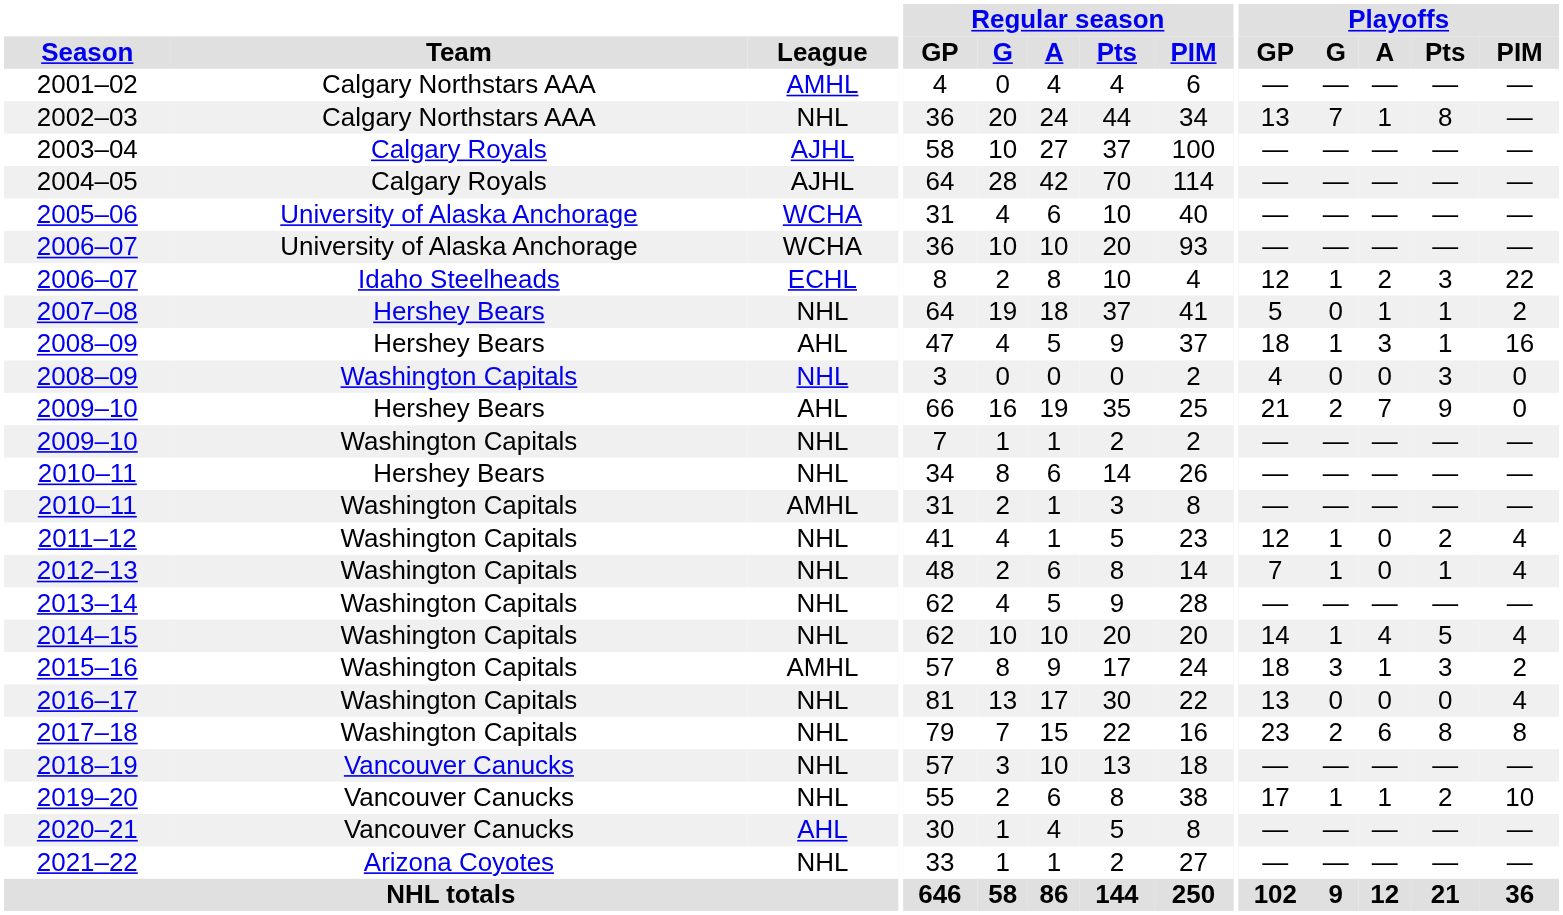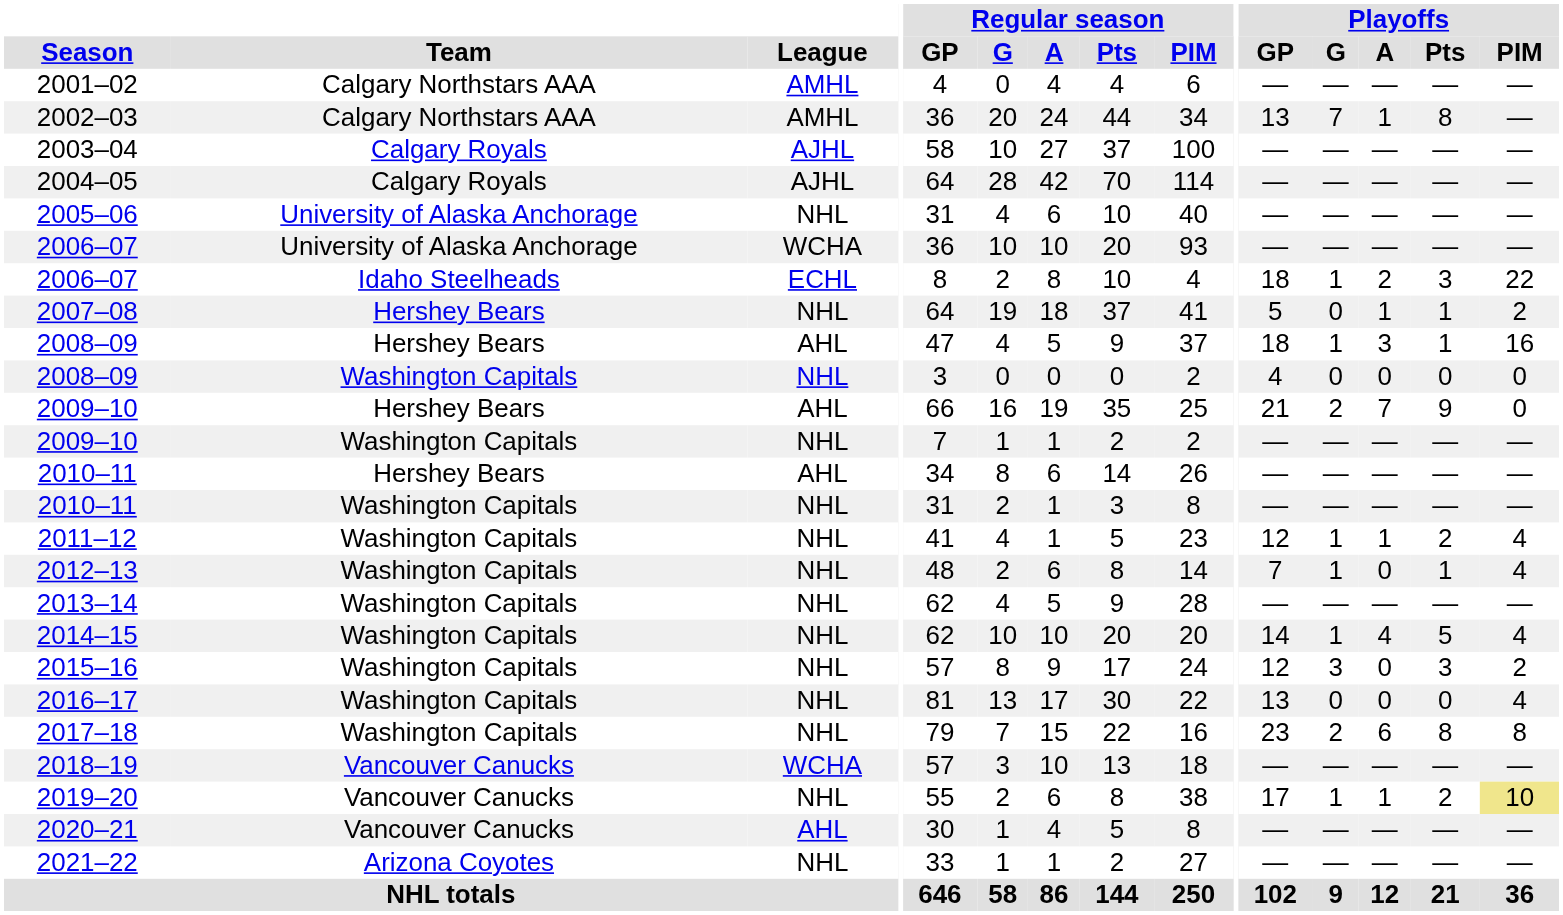 <table border="0" cellpadding="1" cellspacing="0" style="text-align:center; width:60em">
 <tr bgcolor="#e0e0e0">
 <th colspan="3" bgcolor="#ffffff"></th>
 <th rowspan="100" bgcolor="#ffffff"></th>
 <th colspan="5"><a href='#'>Regular season</a></th>
 <th rowspan="100" bgcolor="#ffffff"></th>
 <th colspan="5"><a href='#'>Playoffs</a></th>
 </tr>
 <tr bgcolor="#e0e0e0">
 <th><a href='#'>Season</a></th>
 <th>Team</th>
 <th>League</th>
 <th>GP</th>
 <th><a href='#'>G</a></th>
 <th><a href='#'>A</a></th>
 <th><a href='#'>Pts</a></th>
 <th><a href='#'>PIM</a></th>
 <th>GP</th>
 <th>G</th>
 <th>A</th>
 <th>Pts</th>
 <th>PIM</th>
 </tr>
 <tr>
 <td>2001–02</td>
 <td>Calgary Northstars AAA</td>
 <td><a href='#'>AMHL</a></td>
 <td>4</td>
 <td>0</td>
 <td>4</td>
 <td>4</td>
 <td>6</td>
 <td>—</td>
 <td>—</td>
 <td>—</td>
 <td>—</td>
 <td>—</td>
 </tr>
 <tr style="background:#f0f0f0;">
 <td>2002–03</td>
 <td>Calgary Northstars AAA</td>
-<td>NHL</td>
+<td>AMHL</td>
 <td>36</td>
 <td>20</td>
 <td>24</td>
 <td>44</td>
 <td>34</td>
 <td>13</td>
 <td>7</td>
 <td>1</td>
 <td>8</td>
 <td>—</td>
 </tr>
 <tr>
 <td>2003–04</td>
 <td><a href='#'>Calgary Royals</a></td>
 <td><a href='#'>AJHL</a></td>
 <td>58</td>
 <td>10</td>
 <td>27</td>
 <td>37</td>
 <td>100</td>
 <td>—</td>
 <td>—</td>
 <td>—</td>
 <td>—</td>
 <td>—</td>
 </tr>
 <tr style="background:#f0f0f0;">
 <td>2004–05</td>
 <td>Calgary Royals</td>
 <td>AJHL</td>
 <td>64</td>
 <td>28</td>
 <td>42</td>
 <td>70</td>
 <td>114</td>
 <td>—</td>
 <td>—</td>
 <td>—</td>
 <td>—</td>
 <td>—</td>
 </tr>
 <tr>
 <td><a href='#'>2005–06</a></td>
 <td><a href='#'>University of Alaska Anchorage</a></td>
-<td><a href='#'>WCHA</a></td>
+<td>NHL</td>
 <td>31</td>
 <td>4</td>
 <td>6</td>
 <td>10</td>
 <td>40</td>
 <td>—</td>
 <td>—</td>
 <td>—</td>
 <td>—</td>
 <td>—</td>
 </tr>
 <tr style="background:#f0f0f0;">
 <td><a href='#'>2006–07</a></td>
 <td>University of Alaska Anchorage</td>
 <td>WCHA</td>
 <td>36</td>
 <td>10</td>
 <td>10</td>
 <td>20</td>
 <td>93</td>
 <td>—</td>
 <td>—</td>
 <td>—</td>
 <td>—</td>
 <td>—</td>
 </tr>
 <tr>
 <td><a href='#'>2006–07</a></td>
 <td><a href='#'>Idaho Steelheads</a></td>
 <td><a href='#'>ECHL</a></td>
 <td>8</td>
 <td>2</td>
 <td>8</td>
 <td>10</td>
 <td>4</td>
-<td>12</td>
+<td>18</td>
 <td>1</td>
 <td>2</td>
 <td>3</td>
 <td>22</td>
 </tr>
 <tr style="background:#f0f0f0;">
 <td><a href='#'>2007–08</a></td>
 <td><a href='#'>Hershey Bears</a></td>
 <td>NHL</td>
 <td>64</td>
 <td>19</td>
 <td>18</td>
 <td>37</td>
 <td>41</td>
 <td>5</td>
 <td>0</td>
 <td>1</td>
 <td>1</td>
 <td>2</td>
 </tr>
 <tr>
 <td><a href='#'>2008–09</a></td>
 <td>Hershey Bears</td>
 <td>AHL</td>
 <td>47</td>
 <td>4</td>
 <td>5</td>
 <td>9</td>
 <td>37</td>
 <td>18</td>
 <td>1</td>
 <td>3</td>
 <td>1</td>
 <td>16</td>
 </tr>
 <tr style="background:#f0f0f0;">
 <td><a href='#'>2008–09</a></td>
 <td><a href='#'>Washington Capitals</a></td>
 <td><a href='#'>NHL</a></td>
 <td>3</td>
 <td>0</td>
 <td>0</td>
 <td>0</td>
 <td>2</td>
 <td>4</td>
 <td>0</td>
 <td>0</td>
-<td>3</td>
+<td>0</td>
 <td>0</td>
 </tr>
 <tr>
 <td><a href='#'>2009–10</a></td>
 <td>Hershey Bears</td>
 <td>AHL</td>
 <td>66</td>
 <td>16</td>
 <td>19</td>
 <td>35</td>
 <td>25</td>
 <td>21</td>
 <td>2</td>
 <td>7</td>
 <td>9</td>
 <td>0</td>
 </tr>
 <tr style="background:#f0f0f0;">
 <td><a href='#'>2009–10</a></td>
 <td>Washington Capitals</td>
 <td>NHL</td>
 <td>7</td>
 <td>1</td>
 <td>1</td>
 <td>2</td>
 <td>2</td>
 <td>—</td>
 <td>—</td>
 <td>—</td>
 <td>—</td>
 <td>—</td>
 </tr>
 <tr>
 <td><a href='#'>2010–11</a></td>
 <td>Hershey Bears</td>
-<td>NHL</td>
+<td>AHL</td>
 <td>34</td>
 <td>8</td>
 <td>6</td>
 <td>14</td>
 <td>26</td>
 <td>—</td>
 <td>—</td>
 <td>—</td>
 <td>—</td>
 <td>—</td>
 </tr>
 <tr style="background:#f0f0f0;">
 <td><a href='#'>2010–11</a></td>
 <td>Washington Capitals</td>
-<td>AMHL</td>
+<td>NHL</td>
 <td>31</td>
 <td>2</td>
 <td>1</td>
 <td>3</td>
 <td>8</td>
 <td>—</td>
 <td>—</td>
 <td>—</td>
 <td>—</td>
 <td>—</td>
 </tr>
 <tr>
 <td><a href='#'>2011–12</a></td>
 <td>Washington Capitals</td>
 <td>NHL</td>
 <td>41</td>
 <td>4</td>
 <td>1</td>
 <td>5</td>
 <td>23</td>
 <td>12</td>
 <td>1</td>
-<td>0</td>
+<td>1</td>
 <td>2</td>
 <td>4</td>
 </tr>
 <tr style="background:#f0f0f0;">
 <td><a href='#'>2012–13</a></td>
 <td>Washington Capitals</td>
 <td>NHL</td>
 <td>48</td>
 <td>2</td>
 <td>6</td>
 <td>8</td>
 <td>14</td>
 <td>7</td>
 <td>1</td>
 <td>0</td>
 <td>1</td>
 <td>4</td>
 </tr>
 <tr>
 <td><a href='#'>2013–14</a></td>
 <td>Washington Capitals</td>
 <td>NHL</td>
 <td>62</td>
 <td>4</td>
 <td>5</td>
 <td>9</td>
 <td>28</td>
 <td>—</td>
 <td>—</td>
 <td>—</td>
 <td>—</td>
 <td>—</td>
 </tr>
 <tr style="background:#f0f0f0;">
 <td><a href='#'>2014–15</a></td>
 <td>Washington Capitals</td>
 <td>NHL</td>
 <td>62</td>
 <td>10</td>
 <td>10</td>
 <td>20</td>
 <td>20</td>
 <td>14</td>
 <td>1</td>
 <td>4</td>
 <td>5</td>
 <td>4</td>
 </tr>
 <tr>
 <td><a href='#'>2015–16</a></td>
 <td>Washington Capitals</td>
-<td>AMHL</td>
+<td>NHL</td>
 <td>57</td>
 <td>8</td>
 <td>9</td>
 <td>17</td>
 <td>24</td>
-<td>18</td>
+<td>12</td>
 <td>3</td>
-<td>1</td>
+<td>0</td>
 <td>3</td>
 <td>2</td>
 </tr>
 <tr style="background:#f0f0f0;">
 <td><a href='#'>2016–17</a></td>
 <td>Washington Capitals</td>
 <td>NHL</td>
 <td>81</td>
 <td>13</td>
 <td>17</td>
 <td>30</td>
 <td>22</td>
 <td>13</td>
 <td>0</td>
 <td>0</td>
 <td>0</td>
 <td>4</td>
 </tr>
 <tr>
 <td><a href='#'>2017–18</a></td>
 <td>Washington Capitals</td>
 <td>NHL</td>
 <td>79</td>
 <td>7</td>
 <td>15</td>
 <td>22</td>
 <td>16</td>
 <td>23</td>
 <td>2</td>
 <td>6</td>
 <td>8</td>
 <td>8</td>
 </tr>
 <tr style="background:#f0f0f0;">
 <td><a href='#'>2018–19</a></td>
 <td><a href='#'>Vancouver Canucks</a></td>
-<td>NHL</td>
+<td><a href='#'>WCHA</a></td>
 <td>57</td>
 <td>3</td>
 <td>10</td>
 <td>13</td>
 <td>18</td>
 <td>—</td>
 <td>—</td>
 <td>—</td>
 <td>—</td>
 <td>—</td>
 </tr>
 <tr>
 <td><a href='#'>2019–20</a></td>
 <td>Vancouver Canucks</td>
 <td>NHL</td>
 <td>55</td>
 <td>2</td>
 <td>6</td>
 <td>8</td>
 <td>38</td>
 <td>17</td>
 <td>1</td>
 <td>1</td>
 <td>2</td>
-<td>10</td>
+<td style="background: khaki;">10</td>
 </tr>
 <tr style="background:#f0f0f0;">
 <td><a href='#'>2020–21</a></td>
 <td>Vancouver Canucks</td>
 <td><a href='#'>AHL</a></td>
 <td>30</td>
 <td>1</td>
 <td>4</td>
 <td>5</td>
 <td>8</td>
 <td>—</td>
 <td>—</td>
 <td>—</td>
 <td>—</td>
 <td>—</td>
 </tr>
 <tr>
 <td><a href='#'>2021–22</a></td>
 <td><a href='#'>Arizona Coyotes</a></td>
 <td>NHL</td>
 <td>33</td>
 <td>1</td>
 <td>1</td>
 <td>2</td>
 <td>27</td>
 <td>—</td>
 <td>—</td>
 <td>—</td>
 <td>—</td>
 <td>—</td>
 </tr>
 <tr style="background:#e0e0e0;">
 <th colspan="3">NHL totals</th>
 <th>646</th>
 <th>58</th>
 <th>86</th>
 <th>144</th>
 <th>250</th>
 <th>102</th>
 <th>9</th>
 <th>12</th>
 <th>21</th>
 <th>36</th>
 </tr>
 </table>
